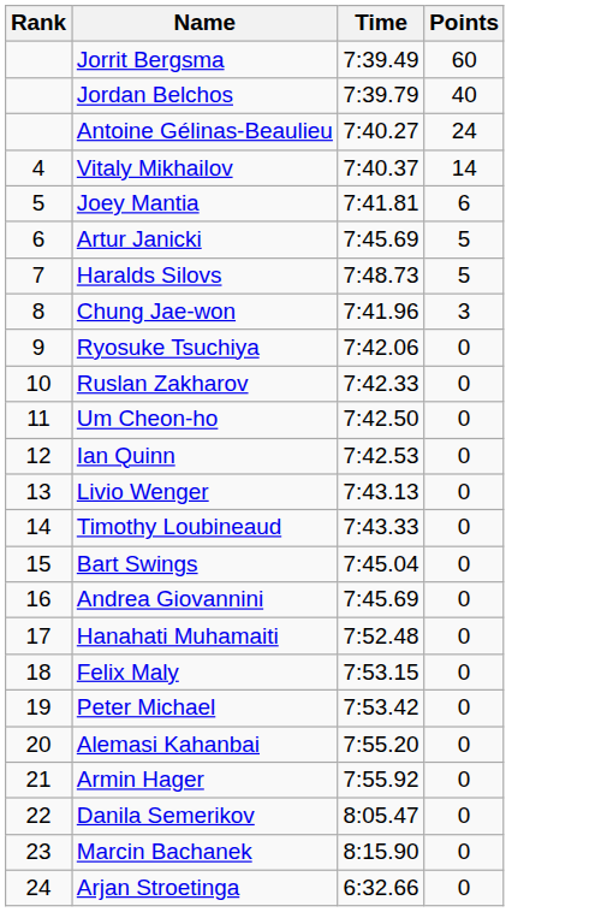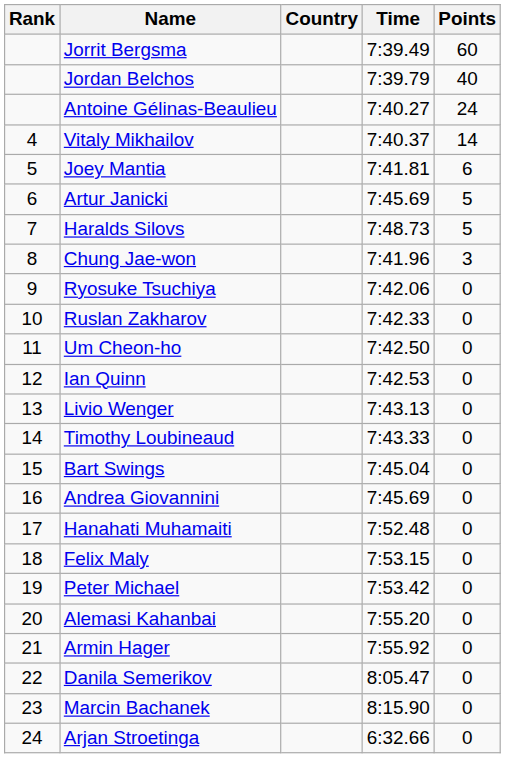 <table class="wikitable sortable" style="text-align:center">
 <tr>
 <th>Rank</th>
 <th>Name</th>
+<th>Country</th>
 <th>Time</th>
 <th>Points</th>
 </tr>
 <tr>
 <td></td>
 <td align=left><a href='#'>Jorrit Bergsma</a></td>
+<td align=left></td>
 <td>7:39.49</td>
 <td>60</td>
 </tr>
 <tr>
 <td></td>
 <td align=left><a href='#'>Jordan Belchos</a></td>
+<td align=left></td>
 <td>7:39.79</td>
 <td>40</td>
 </tr>
 <tr>
 <td></td>
 <td align=left><a href='#'>Antoine Gélinas-Beaulieu</a></td>
+<td align=left></td>
 <td>7:40.27</td>
 <td>24</td>
 </tr>
 <tr>
 <td>4</td>
 <td align=left><a href='#'>Vitaly Mikhailov</a></td>
+<td align=left></td>
 <td>7:40.37</td>
 <td>14</td>
 </tr>
 <tr>
 <td>5</td>
 <td align=left><a href='#'>Joey Mantia</a></td>
+<td align=left></td>
 <td>7:41.81</td>
 <td>6</td>
 </tr>
 <tr>
 <td>6</td>
 <td align=left><a href='#'>Artur Janicki</a></td>
+<td align=left></td>
 <td>7:45.69</td>
 <td>5</td>
 </tr>
 <tr>
 <td>7</td>
 <td align=left><a href='#'>Haralds Silovs</a></td>
+<td align=left></td>
 <td>7:48.73</td>
 <td>5</td>
 </tr>
 <tr>
 <td>8</td>
 <td align=left><a href='#'>Chung Jae-won</a></td>
+<td align=left></td>
 <td>7:41.96</td>
 <td>3</td>
 </tr>
 <tr>
 <td>9</td>
 <td align=left><a href='#'>Ryosuke Tsuchiya</a></td>
+<td align=left></td>
 <td>7:42.06</td>
 <td>0</td>
 </tr>
 <tr>
 <td>10</td>
 <td align=left><a href='#'>Ruslan Zakharov</a></td>
+<td align=left></td>
 <td>7:42.33</td>
 <td>0</td>
 </tr>
 <tr>
 <td>11</td>
 <td align=left><a href='#'>Um Cheon-ho</a></td>
+<td align=left></td>
 <td>7:42.50</td>
 <td>0</td>
 </tr>
 <tr>
 <td>12</td>
 <td align=left><a href='#'>Ian Quinn</a></td>
+<td align=left></td>
 <td>7:42.53</td>
 <td>0</td>
 </tr>
 <tr>
 <td>13</td>
 <td align=left><a href='#'>Livio Wenger</a></td>
+<td align=left></td>
 <td>7:43.13</td>
 <td>0</td>
 </tr>
 <tr>
 <td>14</td>
 <td align=left><a href='#'>Timothy Loubineaud</a></td>
+<td align=left></td>
 <td>7:43.33</td>
 <td>0</td>
 </tr>
 <tr>
 <td>15</td>
 <td align=left><a href='#'>Bart Swings</a></td>
+<td align=left></td>
 <td>7:45.04</td>
 <td>0</td>
 </tr>
 <tr>
 <td>16</td>
 <td align=left><a href='#'>Andrea Giovannini</a></td>
+<td align=left></td>
 <td>7:45.69</td>
 <td>0</td>
 </tr>
 <tr>
 <td>17</td>
 <td align=left><a href='#'>Hanahati Muhamaiti</a></td>
+<td align=left></td>
 <td>7:52.48</td>
 <td>0</td>
 </tr>
 <tr>
 <td>18</td>
 <td align=left><a href='#'>Felix Maly</a></td>
+<td align=left></td>
 <td>7:53.15</td>
 <td>0</td>
 </tr>
 <tr>
 <td>19</td>
 <td align=left><a href='#'>Peter Michael</a></td>
+<td align=left></td>
 <td>7:53.42</td>
 <td>0</td>
 </tr>
 <tr>
 <td>20</td>
 <td align=left><a href='#'>Alemasi Kahanbai</a></td>
+<td align=left></td>
 <td>7:55.20</td>
 <td>0</td>
 </tr>
 <tr>
 <td>21</td>
 <td align=left><a href='#'>Armin Hager</a></td>
+<td align=left></td>
 <td>7:55.92</td>
 <td>0</td>
 </tr>
 <tr>
 <td>22</td>
 <td align=left><a href='#'>Danila Semerikov</a></td>
+<td align=left></td>
 <td>8:05.47</td>
 <td>0</td>
 </tr>
 <tr>
 <td>23</td>
 <td align=left><a href='#'>Marcin Bachanek</a></td>
+<td align=left></td>
 <td>8:15.90</td>
 <td>0</td>
 </tr>
 <tr>
 <td>24</td>
 <td align=left><a href='#'>Arjan Stroetinga</a></td>
+<td align=left></td>
 <td>6:32.66</td>
 <td>0</td>
 </tr>
 </table>
